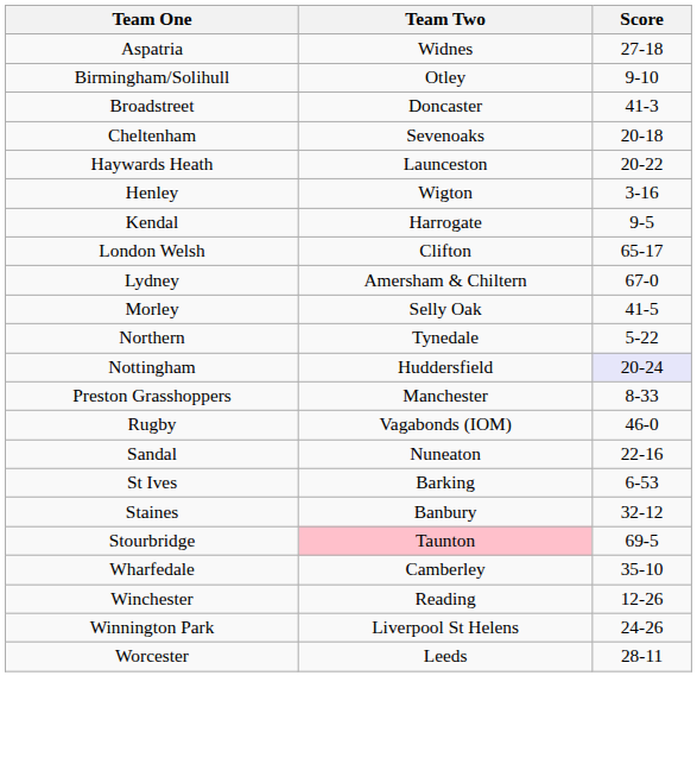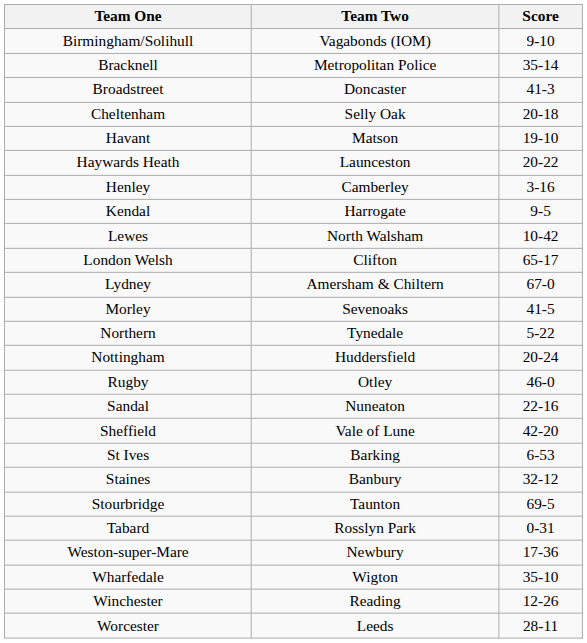 <table class="wikitable" style="text-align: center">
 <tr>
 <th width=250>Team One</th>
 <th width=250>Team Two</th>
 <th width=80>Score</th>
 </tr>
 <tr>
-<td>Aspatria</td>
-<td>Widnes</td>
-<td>27-18</td>
+<td>Birmingham/Solihull</td>
+<td>Vagabonds (IOM)</td>
+<td>9-10</td>
 </tr>
 <tr>
-<td>Birmingham/Solihull</td>
-<td>Otley</td>
-<td>9-10</td>
+<td>Bracknell</td>
+<td>Metropolitan Police</td>
+<td>35-14</td>
 </tr>
 <tr>
 <td>Broadstreet</td>
 <td>Doncaster</td>
 <td>41-3</td>
 </tr>
 <tr>
 <td>Cheltenham</td>
-<td>Sevenoaks</td>
+<td>Selly Oak</td>
 <td>20-18</td>
+</tr>
+<tr>
+<td>Havant</td>
+<td>Matson</td>
+<td>19-10</td>
 </tr>
 <tr>
 <td>Haywards Heath</td>
 <td>Launceston</td>
 <td>20-22</td>
 </tr>
 <tr>
 <td>Henley</td>
-<td>Wigton</td>
+<td>Camberley</td>
 <td>3-16</td>
 </tr>
 <tr>
 <td>Kendal</td>
 <td>Harrogate</td>
 <td>9-5</td>
+</tr>
+<tr>
+<td>Lewes</td>
+<td>North Walsham</td>
+<td>10-42</td>
 </tr>
 <tr>
 <td>London Welsh</td>
 <td>Clifton</td>
 <td>65-17</td>
 </tr>
 <tr>
 <td>Lydney</td>
 <td>Amersham & Chiltern</td>
 <td>67-0</td>
 </tr>
 <tr>
 <td>Morley</td>
-<td>Selly Oak</td>
+<td>Sevenoaks</td>
 <td>41-5</td>
 </tr>
 <tr>
 <td>Northern</td>
 <td>Tynedale</td>
 <td>5-22</td>
 </tr>
 <tr>
 <td>Nottingham</td>
 <td>Huddersfield</td>
-<td style="background: lavender;">20-24</td>
-</tr>
-<tr>
-<td>Preston Grasshoppers</td>
-<td>Manchester</td>
-<td>8-33</td>
+<td>20-24</td>
 </tr>
 <tr>
 <td>Rugby</td>
-<td>Vagabonds (IOM)</td>
+<td>Otley</td>
 <td>46-0</td>
 </tr>
 <tr>
 <td>Sandal</td>
 <td>Nuneaton</td>
 <td>22-16</td>
+</tr>
+<tr>
+<td>Sheffield</td>
+<td>Vale of Lune</td>
+<td>42-20</td>
 </tr>
 <tr>
 <td>St Ives</td>
 <td>Barking</td>
 <td>6-53</td>
 </tr>
 <tr>
 <td>Staines</td>
 <td>Banbury</td>
 <td>32-12</td>
 </tr>
 <tr>
 <td>Stourbridge</td>
-<td style="background: pink;">Taunton</td>
+<td>Taunton</td>
 <td>69-5</td>
 </tr>
 <tr>
+<td>Tabard</td>
+<td>Rosslyn Park</td>
+<td>0-31</td>
+</tr>
+<tr>
+<td>Weston-super-Mare</td>
+<td>Newbury</td>
+<td>17-36</td>
+</tr>
+<tr>
 <td>Wharfedale</td>
-<td>Camberley</td>
+<td>Wigton</td>
 <td>35-10</td>
 </tr>
 <tr>
 <td>Winchester</td>
 <td>Reading</td>
 <td>12-26</td>
 </tr>
 <tr>
-<td>Winnington Park</td>
-<td>Liverpool St Helens</td>
-<td>24-26</td>
-</tr>
-<tr>
 <td>Worcester</td>
 <td>Leeds</td>
 <td>28-11</td>
 </tr>
 </table>
